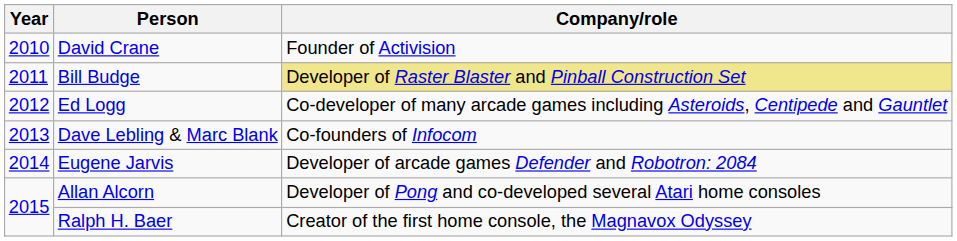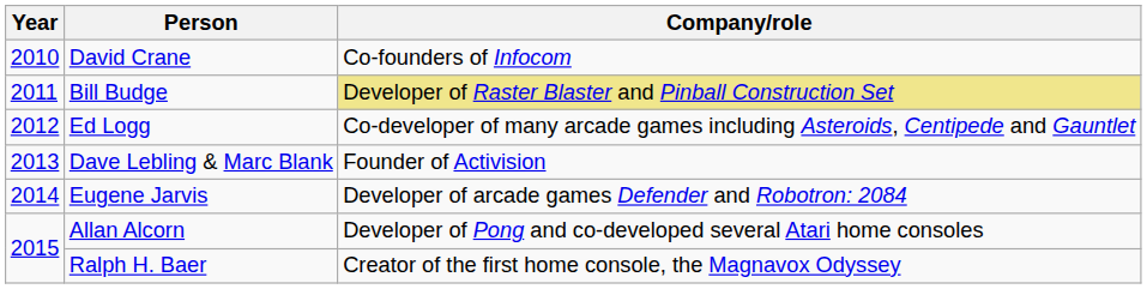 <table class="wikitable sortable" width="auto">
 <tr>
 <th>Year</th>
 <th>Person</th>
 <th>Company/role</th>
 </tr>
 <tr>
 <td><a href='#'>2010</a></td>
 <td><a href='#'>David Crane</a></td>
-<td>Founder of <a href='#'>Activision</a></td>
+<td>Co-founders of <em><a href='#'>Infocom</a></em></td>
 </tr>
 <tr>
 <td><a href='#'>2011</a></td>
 <td><a href='#'>Bill Budge</a></td>
 <td style="background: khaki;">Developer of <em><a href='#'>Raster Blaster</a></em> and <em><a href='#'>Pinball Construction Set</a></em></td>
 </tr>
 <tr>
 <td><a href='#'>2012</a></td>
 <td><a href='#'>Ed Logg</a></td>
 <td>Co-developer of many arcade games including <em><a href='#'>Asteroids</a></em>, <em><a href='#'>Centipede</a></em> and <em><a href='#'>Gauntlet</a></em></td>
 </tr>
 <tr>
 <td><a href='#'>2013</a></td>
 <td><a href='#'>Dave Lebling</a> & <a href='#'>Marc Blank</a></td>
-<td>Co-founders of <em><a href='#'>Infocom</a></em></td>
+<td>Founder of <a href='#'>Activision</a></td>
 </tr>
 <tr>
 <td><a href='#'>2014</a></td>
 <td><a href='#'>Eugene Jarvis</a></td>
 <td>Developer of arcade games <em><a href='#'>Defender</a></em> and <em><a href='#'>Robotron: 2084</a></em></td>
 </tr>
 <tr>
 <td rowspan="2"><a href='#'>2015</a></td>
 <td><a href='#'>Allan Alcorn</a></td>
 <td>Developer of <em><a href='#'>Pong</a></em> and co-developed several <a href='#'>Atari</a> home consoles</td>
 </tr>
 <tr>
 <td><a href='#'>Ralph H. Baer</a></td>
 <td>Creator of the first home console, the <a href='#'>Magnavox Odyssey</a></td>
 </tr>
 </table>
